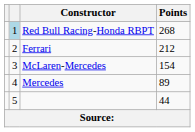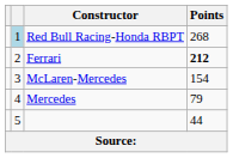 <table class="wikitable" style="font-size: 85%;">
 <tr>
 <th scope="col"></th>
 <th scope="col"></th>
 <th scope="col">Constructor</th>
 <th scope="col">Points</th>
 </tr>
 <tr>
 <td align="left"></td>
 <td align="center" style="background: lightblue;">1</td>
 <td> <a href='#'>Red Bull Racing</a>-<a href='#'>Honda RBPT</a></td>
 <td align="left">268</td>
 </tr>
 <tr>
 <td align="left"></td>
 <td align="center">2</td>
 <td> <a href='#'>Ferrari</a></td>
-<td align="left">212</td>
+<td align="left"><strong>212</strong></td>
 </tr>
 <tr>
 <td align="left"></td>
 <td align="center">3</td>
 <td> <a href='#'>McLaren</a>-<a href='#'>Mercedes</a></td>
 <td align="left">154</td>
 </tr>
 <tr>
 <td align="left"></td>
 <td align="center">4</td>
 <td> <a href='#'>Mercedes</a></td>
-<td align="left">89</td>
+<td align="left">79</td>
 </tr>
 <tr>
 <td align="left"></td>
 <td align="center">5</td>
 <td></td>
 <td align="left">44</td>
 </tr>
 <tr>
 <th colspan=4>Source:</th>
 </tr>
 </table>
